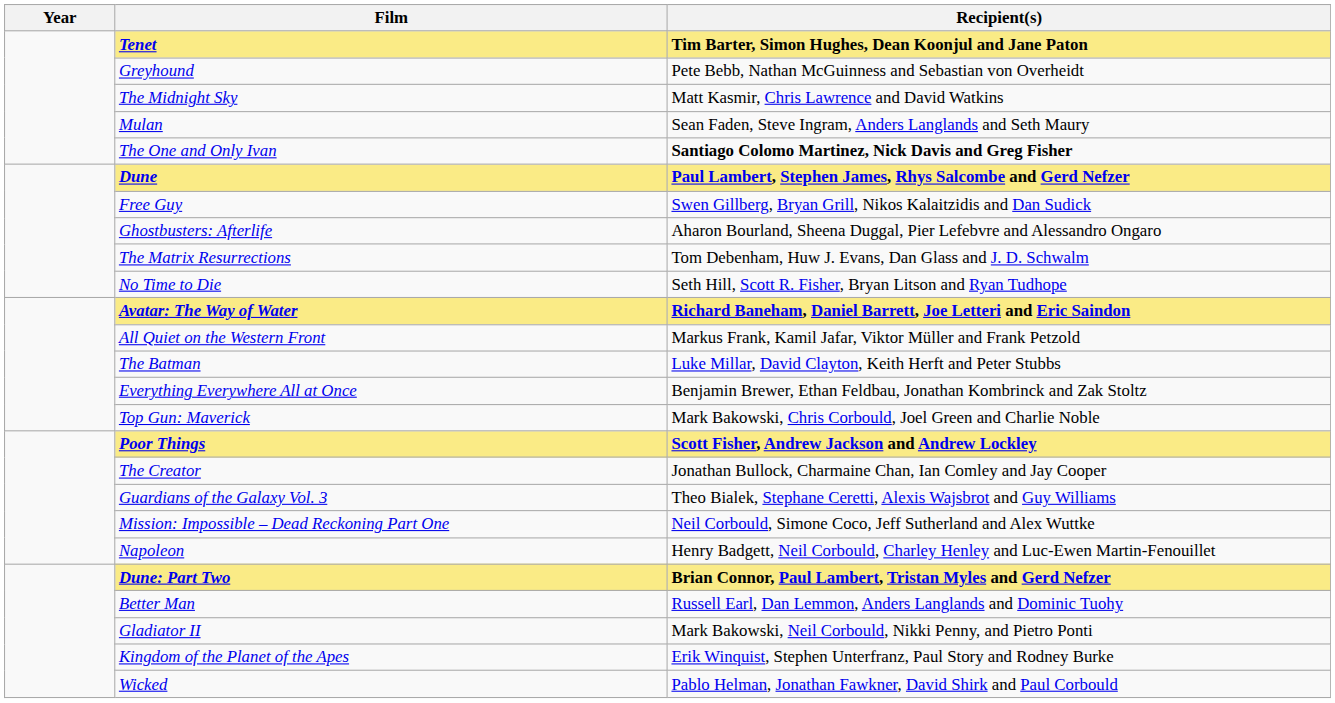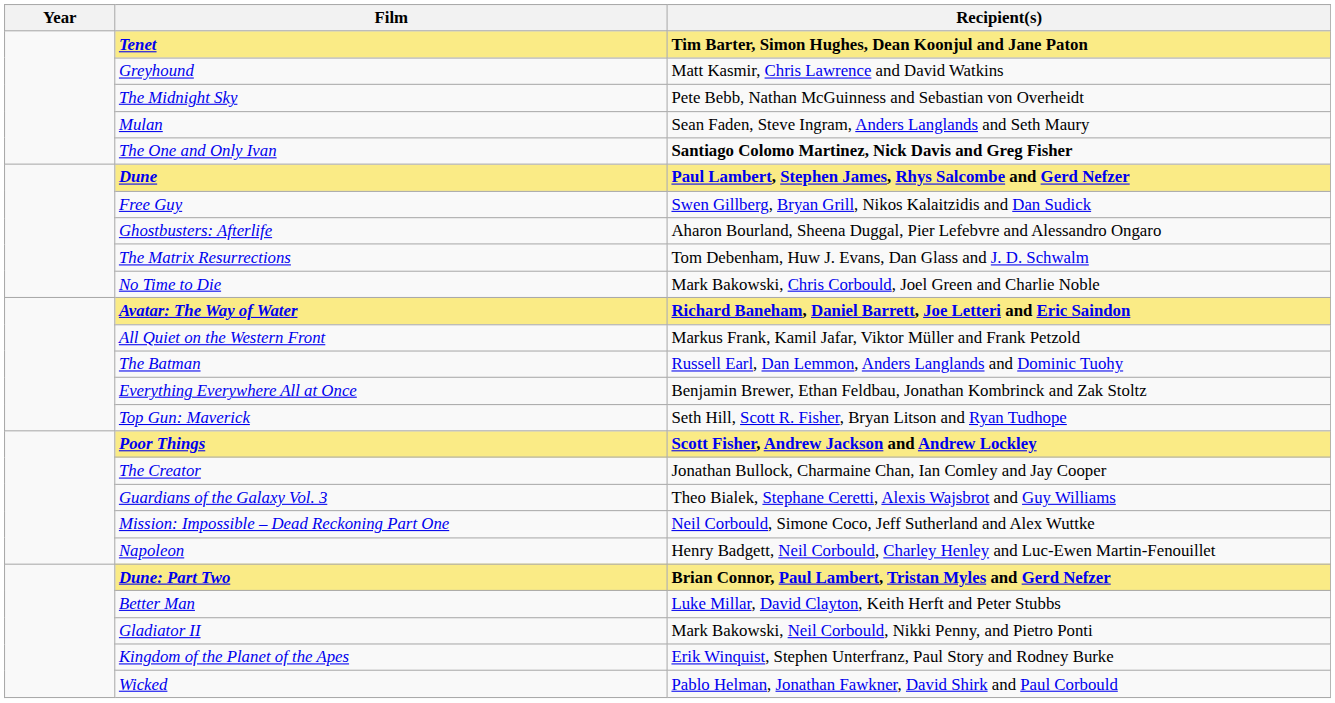 <table class="wikitable" style="width:100%;" cellpadding="5">
 <tr>
 <th style="width:5%;">Year</th>
 <th style="width:25%;">Film</th>
 <th style="width:30%;">Recipient(s)</th>
 </tr>
 <tr>
 <td rowspan="5"></td>
 <td style="background:#FAEB86"><strong><em><a href='#'>Tenet</a></em></strong></td>
 <td style="background:#FAEB86"><strong>Tim Barter, Simon Hughes, Dean Koonjul and Jane Paton</strong></td>
 </tr>
 <tr>
 <td><em><a href='#'>Greyhound</a></em></td>
-<td>Pete Bebb, Nathan McGuinness and Sebastian von Overheidt</td>
+<td>Matt Kasmir, <a href='#'>Chris Lawrence</a> and David Watkins</td>
 </tr>
 <tr>
 <td><em><a href='#'>The Midnight Sky</a></em></td>
-<td>Matt Kasmir, <a href='#'>Chris Lawrence</a> and David Watkins</td>
+<td>Pete Bebb, Nathan McGuinness and Sebastian von Overheidt</td>
 </tr>
 <tr>
 <td><em><a href='#'>Mulan</a></em></td>
 <td>Sean Faden, Steve Ingram, <a href='#'>Anders Langlands</a> and Seth Maury</td>
 </tr>
 <tr>
 <td><em><a href='#'>The One and Only Ivan</a></em></td>
 <td><strong>Santiago Colomo Martinez, Nick Davis and Greg Fisher</strong></td>
 </tr>
 <tr>
 <td rowspan="5"></td>
 <td style="background:#FAEB86"><strong><em><a href='#'>Dune</a></em></strong></td>
 <td style="background:#FAEB86"><strong><a href='#'>Paul Lambert</a>, <a href='#'>Stephen James</a>, <a href='#'>Rhys Salcombe</a> and <a href='#'>Gerd Nefzer</a></strong></td>
 </tr>
 <tr>
 <td><em><a href='#'>Free Guy</a></em></td>
 <td><a href='#'>Swen Gillberg</a>, <a href='#'>Bryan Grill</a>, Nikos Kalaitzidis and <a href='#'>Dan Sudick</a></td>
 </tr>
 <tr>
 <td><em><a href='#'>Ghostbusters: Afterlife</a></em></td>
 <td>Aharon Bourland, Sheena Duggal, Pier Lefebvre and Alessandro Ongaro</td>
 </tr>
 <tr>
 <td><em><a href='#'>The Matrix Resurrections</a></em></td>
 <td>Tom Debenham, Huw J. Evans, Dan Glass and <a href='#'>J. D. Schwalm</a></td>
 </tr>
 <tr>
 <td><em><a href='#'>No Time to Die</a></em></td>
-<td>Seth Hill, <a href='#'>Scott R. Fisher</a>, Bryan Litson and <a href='#'>Ryan Tudhope</a></td>
+<td>Mark Bakowski, <a href='#'>Chris Corbould</a>, Joel Green and Charlie Noble</td>
 </tr>
 <tr>
 <td rowspan="5"></td>
 <td style="background:#FAEB86"><strong><em><a href='#'>Avatar: The Way of Water</a></em></strong></td>
 <td style="background:#FAEB86"><strong><a href='#'>Richard Baneham</a>, <a href='#'>Daniel Barrett</a>, <a href='#'>Joe Letteri</a> and <a href='#'>Eric Saindon</a></strong></td>
 </tr>
 <tr>
 <td><em><a href='#'>All Quiet on the Western Front</a></em></td>
 <td>Markus Frank, Kamil Jafar, Viktor Müller and Frank Petzold</td>
 </tr>
 <tr>
 <td><em><a href='#'>The Batman</a></em></td>
-<td><a href='#'>Luke Millar</a>, <a href='#'>David Clayton</a>, Keith Herft and Peter Stubbs</td>
+<td><a href='#'>Russell Earl</a>, <a href='#'>Dan Lemmon</a>, <a href='#'>Anders Langlands</a> and <a href='#'>Dominic Tuohy</a></td>
 </tr>
 <tr>
 <td><em><a href='#'>Everything Everywhere All at Once</a></em></td>
 <td>Benjamin Brewer, Ethan Feldbau, Jonathan Kombrinck and Zak Stoltz</td>
 </tr>
 <tr>
 <td><em><a href='#'>Top Gun: Maverick</a></em></td>
-<td>Mark Bakowski, <a href='#'>Chris Corbould</a>, Joel Green and Charlie Noble</td>
+<td>Seth Hill, <a href='#'>Scott R. Fisher</a>, Bryan Litson and <a href='#'>Ryan Tudhope</a></td>
 </tr>
 <tr>
 <td rowspan="5"></td>
 <td style="background:#FAEB86"><strong><em><a href='#'>Poor Things</a></em></strong></td>
 <td style="background:#FAEB86"><strong><a href='#'>Scott Fisher</a>, <a href='#'>Andrew Jackson</a> and <a href='#'>Andrew Lockley</a></strong></td>
 </tr>
 <tr>
 <td><em><a href='#'>The Creator</a></em></td>
 <td>Jonathan Bullock, Charmaine Chan, Ian Comley and Jay Cooper</td>
 </tr>
 <tr>
 <td><em><a href='#'>Guardians of the Galaxy Vol. 3</a></em></td>
 <td>Theo Bialek, <a href='#'>Stephane Ceretti</a>, <a href='#'>Alexis Wajsbrot</a> and <a href='#'>Guy Williams</a></td>
 </tr>
 <tr>
 <td><em><a href='#'>Mission: Impossible – Dead Reckoning Part One</a></em></td>
 <td><a href='#'>Neil Corbould</a>, Simone Coco, Jeff Sutherland and Alex Wuttke</td>
 </tr>
 <tr>
 <td><em><a href='#'>Napoleon</a></em></td>
 <td>Henry Badgett, <a href='#'>Neil Corbould</a>, <a href='#'>Charley Henley</a> and Luc-Ewen Martin-Fenouillet</td>
 </tr>
 <tr>
 <td rowspan="5"></td>
 <td style="background:#FAEB86"><strong><em><a href='#'>Dune: Part Two</a></em></strong></td>
 <td style="background:#FAEB86"><strong>Brian Connor, <a href='#'>Paul Lambert</a>, <a href='#'>Tristan Myles</a> and <a href='#'>Gerd Nefzer</a></strong></td>
 </tr>
 <tr>
 <td><em><a href='#'>Better Man</a></em></td>
-<td><a href='#'>Russell Earl</a>, <a href='#'>Dan Lemmon</a>, <a href='#'>Anders Langlands</a> and <a href='#'>Dominic Tuohy</a></td>
+<td><a href='#'>Luke Millar</a>, <a href='#'>David Clayton</a>, Keith Herft and Peter Stubbs</td>
 </tr>
 <tr>
 <td><em><a href='#'>Gladiator II</a></em></td>
 <td>Mark Bakowski, <a href='#'>Neil Corbould</a>, Nikki Penny, and Pietro Ponti</td>
 </tr>
 <tr>
 <td><em><a href='#'>Kingdom of the Planet of the Apes</a></em></td>
 <td><a href='#'>Erik Winquist</a>, Stephen Unterfranz, Paul Story and Rodney Burke</td>
 </tr>
 <tr>
 <td><em><a href='#'>Wicked</a></em></td>
 <td><a href='#'>Pablo Helman</a>, <a href='#'>Jonathan Fawkner</a>, <a href='#'>David Shirk</a> and <a href='#'>Paul Corbould</a></td>
 </tr>
 </table>
